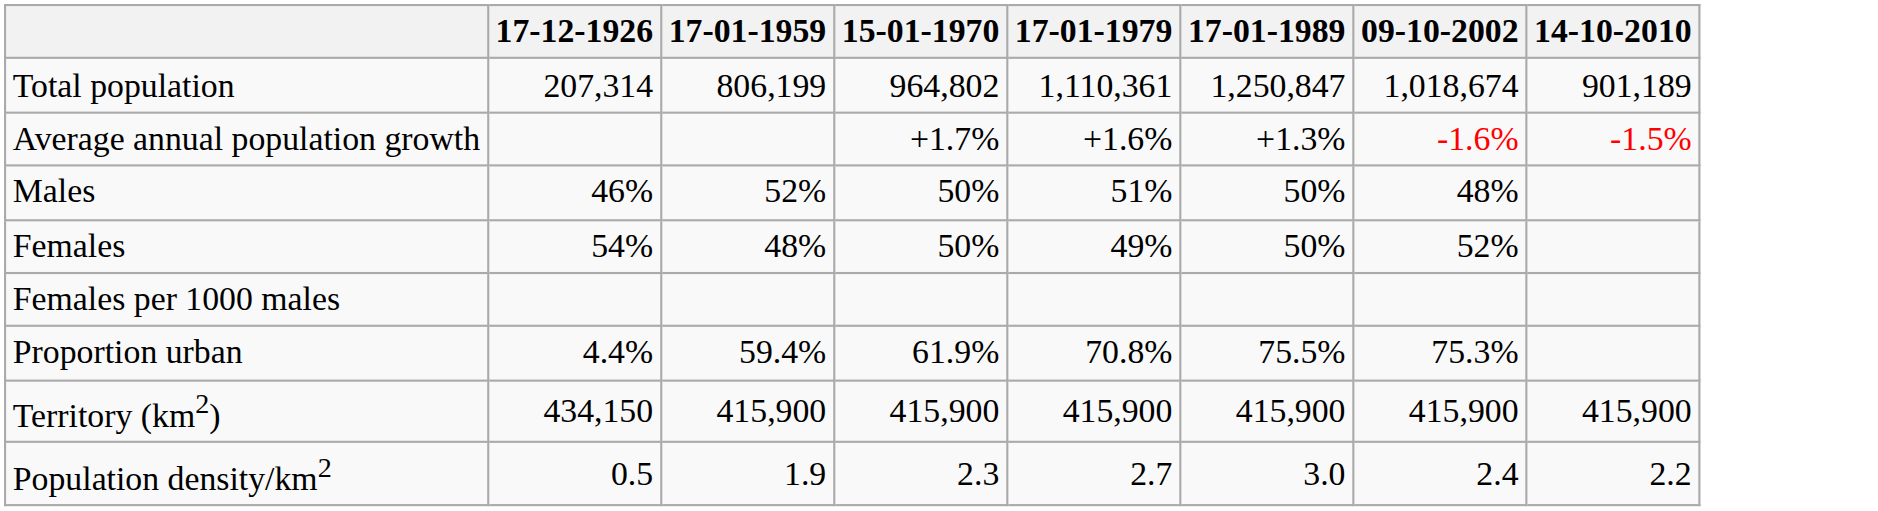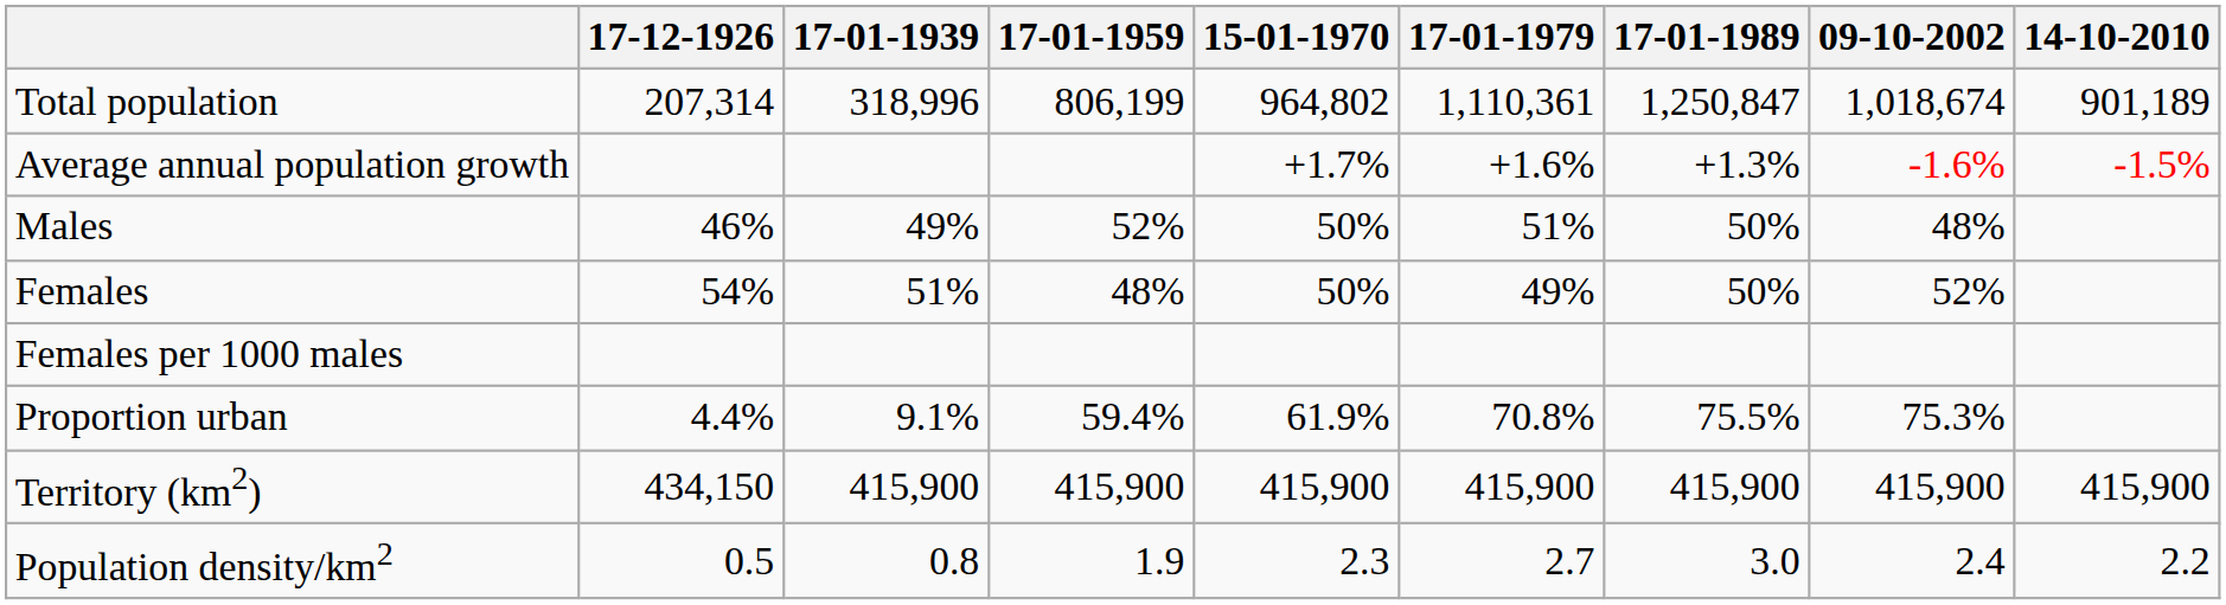 <table class="wikitable">
 <tr>
 <th></th>
 <th>17-12-1926</th>
+<th>17-01-1939</th>
 <th>17-01-1959</th>
 <th>15-01-1970</th>
 <th>17-01-1979</th>
 <th>17-01-1989</th>
 <th>09-10-2002</th>
 <th>14-10-2010</th>
 </tr>
 <tr>
 <td>Total population</td>
 <td align="right">207,314</td>
+<td align="right">318,996</td>
 <td align="right">806,199</td>
 <td align="right">964,802</td>
 <td align="right">1,110,361</td>
 <td align="right">1,250,847</td>
 <td align="right">1,018,674</td>
 <td align="right">901,189</td>
 </tr>
 <tr>
 <td>Average annual population growth</td>
 <td align="right"></td>
 <td align="right"></td>
+<td align="right"></td>
 <td align="right">+1.7%</td>
 <td align="right">+1.6%</td>
 <td align="right">+1.3%</td>
 <td align="right" style="color: red">-1.6%</td>
 <td align="right" style="color: red">-1.5%</td>
 </tr>
 <tr>
 <td>Males</td>
 <td align="right">46%</td>
+<td align="right">49%</td>
 <td align="right">52%</td>
 <td align="right">50%</td>
 <td align="right">51%</td>
 <td align="right">50%</td>
 <td align="right">48%</td>
 <td align="right"></td>
 </tr>
 <tr>
 <td>Females</td>
 <td align="right">54%</td>
+<td align="right">51%</td>
 <td align="right">48%</td>
 <td align="right">50%</td>
 <td align="right">49%</td>
 <td align="right">50%</td>
 <td align="right">52%</td>
 <td align="right"></td>
 </tr>
 <tr>
 <td>Females per 1000 males</td>
 <td align="right"></td>
 <td align="right"></td>
 <td align="right"></td>
 <td align="right"></td>
 <td align="right"></td>
 <td align="right"></td>
 <td align="right"></td>
+<td align="right"></td>
 </tr>
 <tr>
 <td>Proportion urban</td>
 <td align="right">4.4%</td>
+<td align="right">9.1%</td>
 <td align="right">59.4%</td>
 <td align="right">61.9%</td>
 <td align="right">70.8%</td>
 <td align="right">75.5%</td>
 <td align="right">75.3%</td>
 <td align="right"></td>
 </tr>
 <tr>
 <td>Territory (km<sup>2</sup>)</td>
 <td align="right">434,150</td>
 <td align="right">415,900</td>
 <td align="right">415,900</td>
 <td align="right">415,900</td>
 <td align="right">415,900</td>
 <td align="right">415,900</td>
 <td align="right">415,900</td>
+<td align="right">415,900</td>
 </tr>
 <tr>
 <td>Population density/km<sup>2</sup></td>
 <td align="right">0.5</td>
+<td align="right">0.8</td>
 <td align="right">1.9</td>
 <td align="right">2.3</td>
 <td align="right">2.7</td>
 <td align="right">3.0</td>
 <td align="right">2.4</td>
 <td align="right">2.2</td>
 </tr>
 </table>
